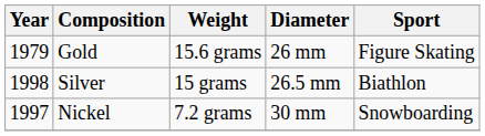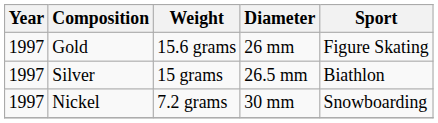 <table class="wikitable">
 <tr>
 <th>Year</th>
 <th>Composition</th>
 <th>Weight</th>
 <th>Diameter</th>
 <th>Sport</th>
 </tr>
 <tr>
-<td>1979</td>
+<td>1997</td>
 <td>Gold</td>
 <td>15.6 grams</td>
 <td>26 mm</td>
 <td>Figure Skating</td>
 </tr>
 <tr>
-<td>1998</td>
+<td>1997</td>
 <td>Silver</td>
 <td>15 grams</td>
 <td>26.5 mm</td>
 <td>Biathlon</td>
 </tr>
 <tr>
 <td>1997</td>
 <td>Nickel</td>
 <td>7.2 grams</td>
 <td>30 mm</td>
 <td>Snowboarding</td>
 </tr>
 <tr>
 </tr>
 </table>
